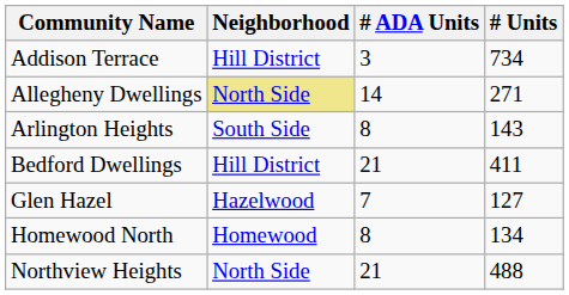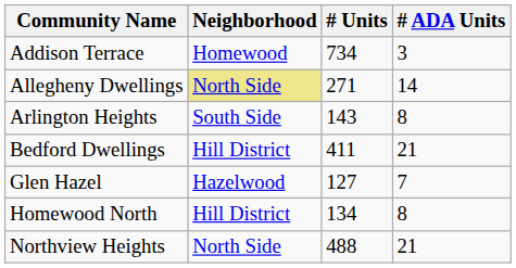 <table class="wikitable">
 <tr>
 <th>Community Name</th>
 <th>Neighborhood</th>
+<th># Units</th>
 <th># <a href='#'>ADA</a> Units</th>
-<th># Units</th>
 </tr>
 <tr>
 <td>Addison Terrace</td>
-<td><a href='#'>Hill District</a></td>
+<td><a href='#'>Homewood</a></td>
+<td>734</td>
 <td>3</td>
-<td>734</td>
 </tr>
 <tr>
 <td>Allegheny Dwellings</td>
 <td style="background: khaki;"><a href='#'>North Side</a></td>
+<td>271</td>
 <td>14</td>
-<td>271</td>
 </tr>
 <tr>
 <td>Arlington Heights</td>
 <td><a href='#'>South Side</a></td>
+<td>143</td>
 <td>8</td>
-<td>143</td>
 </tr>
 <tr>
 <td>Bedford Dwellings</td>
 <td><a href='#'>Hill District</a></td>
+<td>411</td>
 <td>21</td>
-<td>411</td>
 </tr>
 <tr>
 <td>Glen Hazel</td>
 <td><a href='#'>Hazelwood</a></td>
+<td>127</td>
 <td>7</td>
-<td>127</td>
 </tr>
 <tr>
 <td>Homewood North</td>
-<td><a href='#'>Homewood</a></td>
+<td><a href='#'>Hill District</a></td>
+<td>134</td>
 <td>8</td>
-<td>134</td>
 </tr>
 <tr>
 <td>Northview Heights</td>
 <td><a href='#'>North Side</a></td>
+<td>488</td>
 <td>21</td>
-<td>488</td>
 </tr>
 </table>
